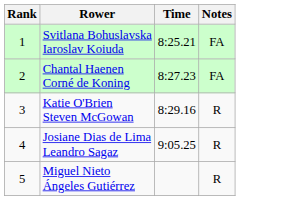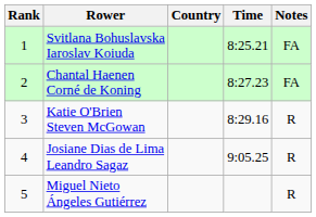 <table class="wikitable" style="text-align:center">
 <tr>
 <th>Rank</th>
 <th>Rower</th>
+<th>Country</th>
 <th>Time</th>
 <th>Notes</th>
 </tr>
 <tr bgcolor=ccffcc>
 <td>1</td>
 <td align="left"><a href='#'>Svitlana Bohuslavska</a><br><a href='#'>Iaroslav Koiuda</a></td>
+<td align="left"></td>
 <td>8:25.21</td>
 <td>FA</td>
 </tr>
 <tr bgcolor=ccffcc>
 <td>2</td>
 <td align="left"><a href='#'>Chantal Haenen</a><br><a href='#'>Corné de Koning</a></td>
+<td align="left"></td>
 <td>8:27.23</td>
 <td>FA</td>
 </tr>
 <tr>
 <td>3</td>
 <td align="left"><a href='#'>Katie O'Brien</a><br><a href='#'>Steven McGowan</a></td>
+<td align="left"></td>
 <td>8:29.16</td>
 <td>R</td>
 </tr>
 <tr>
 <td>4</td>
 <td align="left"><a href='#'>Josiane Dias de Lima</a><br><a href='#'>Leandro Sagaz</a></td>
+<td align="left"></td>
 <td>9:05.25</td>
 <td>R</td>
 </tr>
 <tr>
 <td>5</td>
 <td align="left"><a href='#'>Miguel Nieto</a><br><a href='#'>Ángeles Gutiérrez</a></td>
+<td align="left"></td>
 <td></td>
 <td>R</td>
 </tr>
 </table>
